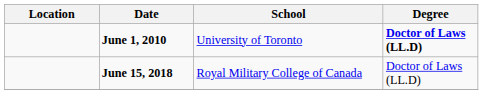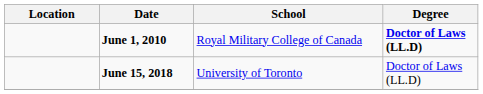 <table class="wikitable" style="width:100%;">
 <tr>
 <th style="width:20%;">Location</th>
 <th style="width:20%;">Date</th>
 <th style="width:40%;">School</th>
 <th style="width:20%;">Degree</th>
 </tr>
 <tr>
 <td></td>
 <td><strong>June 1, 2010</strong></td>
-<td><a href='#'>University of Toronto</a></td>
+<td><a href='#'>Royal Military College of Canada</a></td>
 <td><strong><a href='#'>Doctor of Laws</a> (LL.D)  </strong></td>
 </tr>
 <tr>
 <td></td>
 <td><strong>June 15, 2018</strong></td>
-<td><a href='#'>Royal Military College of Canada</a></td>
+<td><a href='#'>University of Toronto</a></td>
 <td><a href='#'>Doctor of Laws</a> (LL.D) </td>
 </tr>
 <tr>
 </tr>
 </table>
